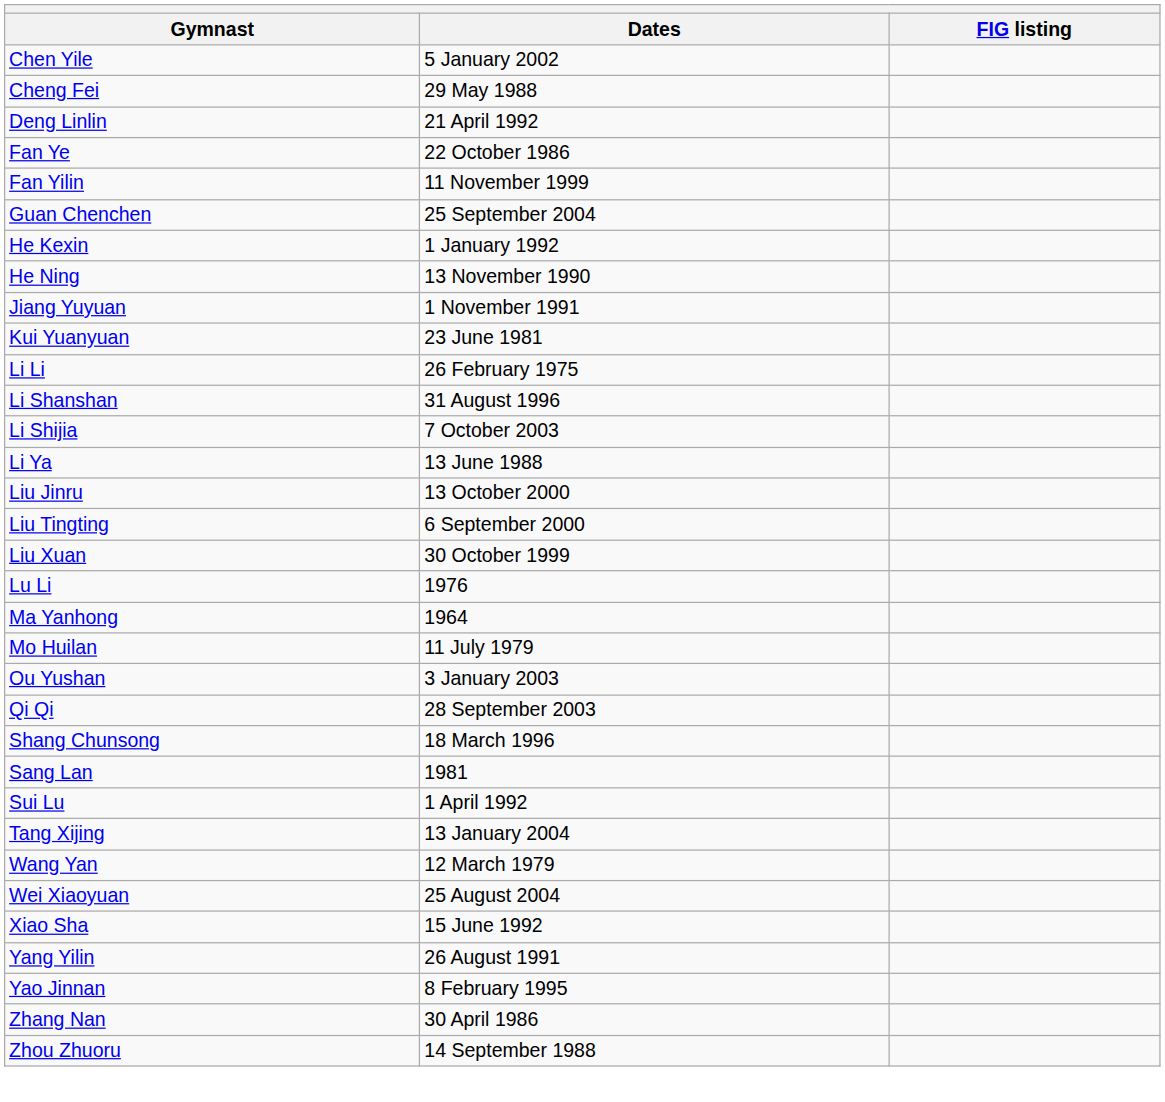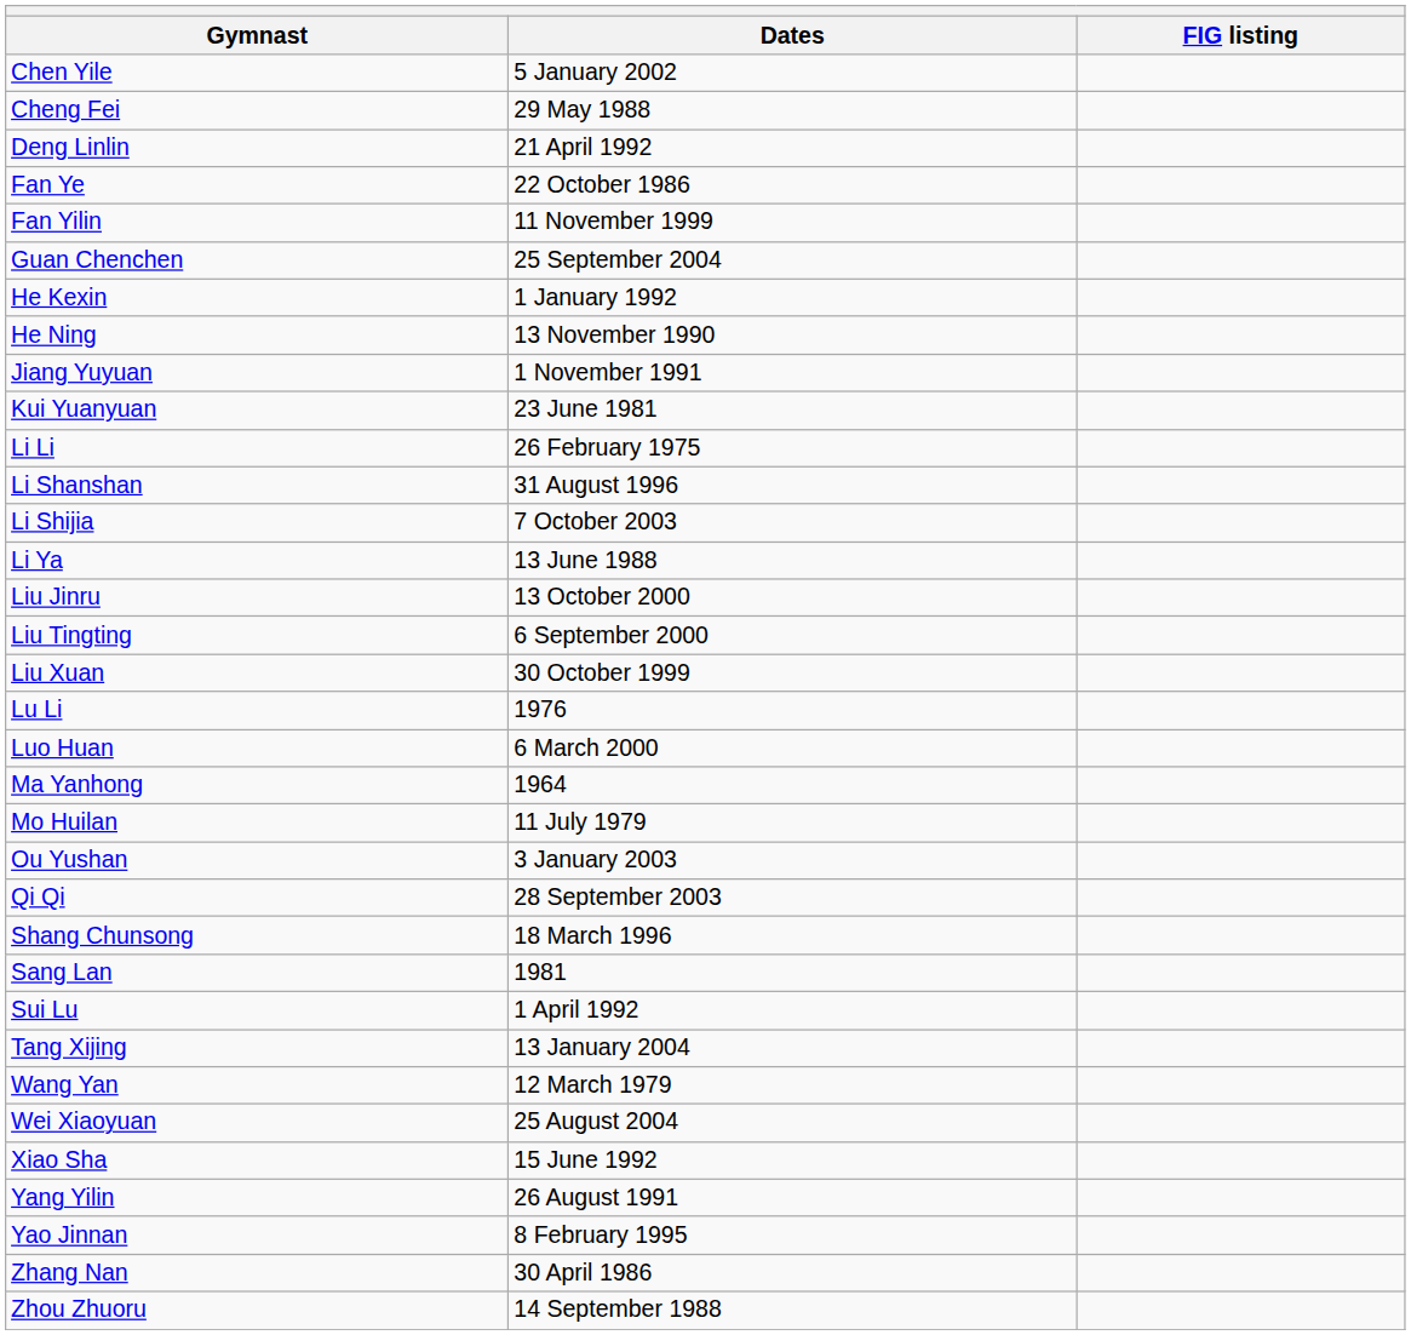 <table class="wikitable mw-collapsible mw-collapsed" width="75%">
 <tr>
 <th colspan="3"></th>
 </tr>
 <tr>
 <th>Gymnast</th>
 <th>Dates</th>
 <th><a href='#'>FIG</a> listing</th>
 </tr>
 <tr>
 <td><a href='#'>Chen Yile</a></td>
 <td>5 January 2002</td>
 <td></td>
 </tr>
 <tr>
 <td><a href='#'>Cheng Fei</a></td>
 <td>29 May 1988</td>
 <td></td>
 </tr>
 <tr>
 <td><a href='#'>Deng Linlin</a></td>
 <td>21 April 1992</td>
 <td></td>
 </tr>
 <tr>
 <td><a href='#'>Fan Ye</a></td>
 <td>22 October 1986</td>
 <td></td>
 </tr>
 <tr>
 <td><a href='#'>Fan Yilin</a></td>
 <td>11 November 1999</td>
 <td></td>
 </tr>
 <tr>
 <td><a href='#'>Guan Chenchen</a></td>
 <td>25 September 2004</td>
 <td></td>
 </tr>
 <tr>
 <td><a href='#'>He Kexin</a></td>
 <td>1 January 1992</td>
 <td></td>
 </tr>
 <tr>
 <td><a href='#'>He Ning</a></td>
 <td>13 November 1990</td>
 <td></td>
 </tr>
 <tr>
 <td><a href='#'>Jiang Yuyuan</a></td>
 <td>1 November 1991</td>
 <td></td>
 </tr>
 <tr>
 <td><a href='#'>Kui Yuanyuan</a></td>
 <td>23 June 1981</td>
 <td></td>
 </tr>
 <tr>
 <td><a href='#'>Li Li</a></td>
 <td>26 February 1975</td>
 <td></td>
 </tr>
 <tr>
 <td><a href='#'>Li Shanshan</a></td>
 <td>31 August 1996</td>
 <td></td>
 </tr>
 <tr>
 <td><a href='#'>Li Shijia</a></td>
 <td>7 October 2003</td>
 <td></td>
 </tr>
 <tr>
 <td><a href='#'>Li Ya</a></td>
 <td>13 June 1988</td>
 <td></td>
 </tr>
 <tr>
 <td><a href='#'>Liu Jinru</a></td>
 <td>13 October 2000</td>
 <td></td>
 </tr>
 <tr>
 <td><a href='#'>Liu Tingting</a></td>
 <td>6 September 2000</td>
 <td></td>
 </tr>
 <tr>
 <td><a href='#'>Liu Xuan</a></td>
 <td>30 October 1999</td>
 <td></td>
 </tr>
 <tr>
 <td><a href='#'>Lu Li</a></td>
 <td>1976</td>
 <td></td>
 </tr>
 <tr>
+<td><a href='#'>Luo Huan</a></td>
+<td>6 March 2000</td>
+<td></td>
+</tr>
+<tr>
 <td><a href='#'>Ma Yanhong</a></td>
 <td>1964</td>
 <td></td>
 </tr>
 <tr>
 <td><a href='#'>Mo Huilan</a></td>
 <td>11 July 1979</td>
 <td></td>
 </tr>
 <tr>
 <td><a href='#'>Ou Yushan</a></td>
 <td>3 January 2003</td>
 <td></td>
 </tr>
 <tr>
 <td><a href='#'>Qi Qi</a></td>
 <td>28 September 2003</td>
 <td></td>
 </tr>
 <tr>
 <td><a href='#'>Shang Chunsong</a></td>
 <td>18 March 1996</td>
 <td></td>
 </tr>
 <tr>
 <td><a href='#'>Sang Lan</a></td>
 <td>1981</td>
 <td></td>
 </tr>
 <tr>
 <td><a href='#'>Sui Lu</a></td>
 <td>1 April 1992</td>
 <td></td>
 </tr>
 <tr>
 <td><a href='#'>Tang Xijing</a></td>
 <td>13 January 2004</td>
 <td></td>
 </tr>
 <tr>
 <td><a href='#'>Wang Yan</a></td>
 <td>12 March 1979</td>
 <td></td>
 </tr>
 <tr>
 <td><a href='#'>Wei Xiaoyuan</a></td>
 <td>25 August 2004</td>
 <td></td>
 </tr>
 <tr>
 <td><a href='#'>Xiao Sha</a></td>
 <td>15 June 1992</td>
 <td></td>
 </tr>
 <tr>
 <td><a href='#'>Yang Yilin</a></td>
 <td>26 August 1991</td>
 <td></td>
 </tr>
 <tr>
 <td><a href='#'>Yao Jinnan</a></td>
 <td>8 February 1995</td>
 <td></td>
 </tr>
 <tr>
 <td><a href='#'>Zhang Nan</a></td>
 <td>30 April 1986</td>
 <td></td>
 </tr>
 <tr>
 <td><a href='#'>Zhou Zhuoru</a></td>
 <td>14 September 1988</td>
 <td></td>
 </tr>
 </table>
